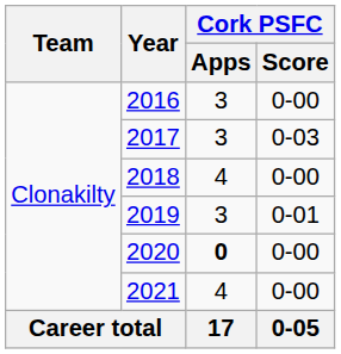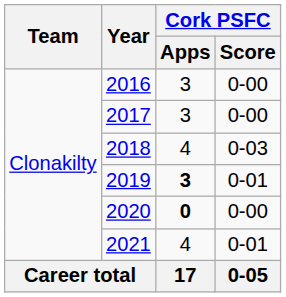 <table class="wikitable" style="text-align:center">
 <tr>
 <th rowspan="2">Team</th>
 <th rowspan="2">Year</th>
 <th colspan="2"><a href='#'>Cork PSFC</a></th>
 </tr>
 <tr>
 <th>Apps</th>
 <th>Score</th>
 </tr>
 <tr>
 <td rowspan="6"><a href='#'>Clonakilty</a></td>
 <td><a href='#'>2016</a></td>
 <td>3</td>
 <td>0-00</td>
 </tr>
 <tr>
 <td><a href='#'>2017</a></td>
 <td>3</td>
-<td>0-03</td>
+<td>0-00</td>
 </tr>
 <tr>
 <td><a href='#'>2018</a></td>
 <td>4</td>
-<td>0-00</td>
+<td>0-03</td>
 </tr>
 <tr>
 <td><a href='#'>2019</a></td>
-<td>3</td>
+<td><strong>3</strong></td>
 <td>0-01</td>
 </tr>
 <tr>
 <td><a href='#'>2020</a></td>
 <td><strong>0</strong></td>
 <td>0-00</td>
 </tr>
 <tr>
 <td><a href='#'>2021</a></td>
 <td>4</td>
-<td>0-00</td>
+<td>0-01</td>
 </tr>
 <tr>
 <th colspan="2">Career total</th>
 <th>17</th>
 <th>0-05</th>
 </tr>
 </table>
